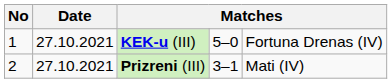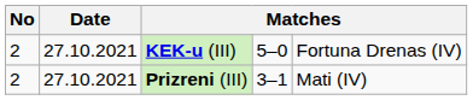 <table class="wikitable">
 <tr>
 <th>No</th>
 <th>Date</th>
 <th colspan="3">Matches</th>
 </tr>
 <tr>
-<td>1</td>
+<td>2</td>
 <td>27.10.2021</td>
 <td style="background:#d0f0c0;"><a href='#'><strong>KEK-u</strong></a> (III)</td>
 <td align="center">5–0</td>
 <td>Fortuna Drenas (IV)</td>
 </tr>
 <tr>
 <td>2</td>
 <td>27.10.2021</td>
 <td style="background:#d0f0c0;"><strong>Prizreni</strong> (III)</td>
 <td align="center">3–1</td>
 <td>Mati (IV)</td>
 </tr>
 </table>
